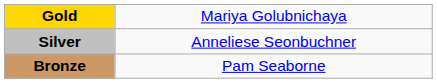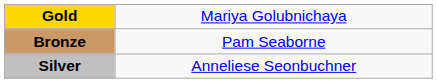 <table class="wikitable" style="text-align:center; " width="35%">
 <tr>
 <td bgcolor="gold"><strong>Gold</strong></td>
 <td><a href='#'>Mariya Golubnichaya</a><br>  <small><em></em></small></td>
 </tr>
 <tr>
+<td bgcolor="CC9966"><strong>Bronze</strong></td>
+<td><a href='#'>Pam Seaborne</a><br>  <small><em></em></small></td>
+</tr>
+<tr>
 <td bgcolor="silver"><strong>Silver</strong></td>
 <td><a href='#'>Anneliese Seonbuchner</a><br>  <small><em></em></small></td>
 </tr>
-<tr>
-<td bgcolor="CC9966"><strong>Bronze</strong></td>
-<td><a href='#'>Pam Seaborne</a><br>  <small><em></em></small></td>
-</tr>
 </table>
